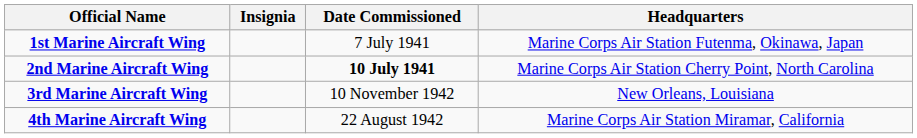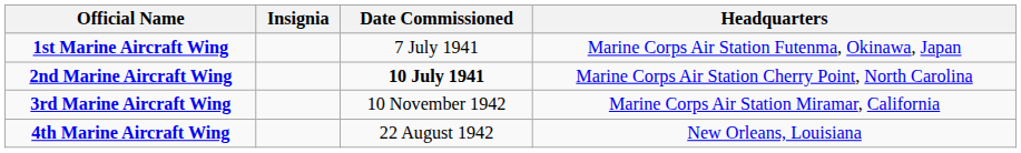 <table class="wikitable" width="900" style="text-align:center;">
 <tr bgcolor="#CCCCCC">
 <th><strong>Official Name</strong></th>
 <th><strong>Insignia</strong></th>
 <th><strong>Date Commissioned</strong></th>
 <th><strong>Headquarters</strong></th>
 </tr>
 <tr>
 <td><strong><a href='#'>1st Marine Aircraft Wing</a></strong></td>
 <td></td>
 <td>7 July 1941 </td>
 <td><a href='#'>Marine Corps Air Station Futenma</a>, <a href='#'>Okinawa</a>, <a href='#'>Japan</a></td>
 </tr>
 <tr>
 <td><strong><a href='#'>2nd Marine Aircraft Wing</a></strong></td>
 <td></td>
 <td><strong>10 July 1941 </strong></td>
 <td><a href='#'>Marine Corps Air Station Cherry Point</a>, <a href='#'>North Carolina</a></td>
 </tr>
 <tr>
 <td><strong><a href='#'>3rd Marine Aircraft Wing</a></strong></td>
 <td></td>
 <td>10 November 1942 </td>
-<td><a href='#'>New Orleans, Louisiana</a></td>
+<td><a href='#'>Marine Corps Air Station Miramar</a>, <a href='#'>California</a></td>
 </tr>
 <tr>
 <td><strong><a href='#'>4th Marine Aircraft Wing</a></strong></td>
 <td></td>
 <td>22 August 1942</td>
-<td><a href='#'>Marine Corps Air Station Miramar</a>, <a href='#'>California</a></td>
+<td><a href='#'>New Orleans, Louisiana</a></td>
 </tr>
 </table>
